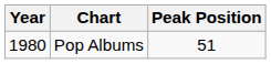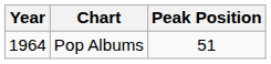 <table class="wikitable">
 <tr>
 <th>Year</th>
 <th>Chart</th>
 <th>Peak Position</th>
 </tr>
 <tr>
-<td>1980</td>
+<td>1964</td>
 <td>Pop Albums</td>
 <td align="center">51</td>
 </tr>
 </table>
